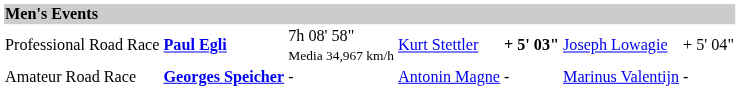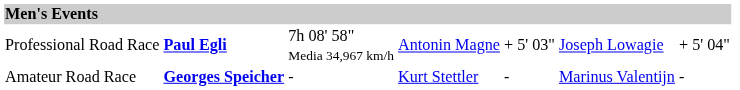 <table>
 <tr bgcolor="#cccccc">
 <td colspan=7><strong>Men's Events</strong></td>
 </tr>
 <tr>
 <td>Professional Road Race<br></td>
 <td><strong><a href='#'>Paul Egli</a></strong><br><small></small></td>
 <td>7h 08' 58"<br><small>Media 34,967 km/h</small></td>
-<td><a href='#'>Kurt Stettler</a><br><small></small></td>
-<td><strong>+ 5' 03"</strong></td>
+<td><a href='#'>Antonin Magne</a><br><small></small></td>
+<td>+ 5' 03"</td>
 <td><a href='#'>Joseph Lowagie</a><br><small></small></td>
 <td>+ 5' 04"</td>
 </tr>
 <tr>
 <td>Amateur Road Race</td>
 <td><strong><a href='#'>Georges Speicher</a></strong><br><small></small></td>
 <td>-</td>
-<td><a href='#'>Antonin Magne</a><br><small></small></td>
+<td><a href='#'>Kurt Stettler</a><br><small></small></td>
 <td>-</td>
 <td><a href='#'>Marinus Valentijn</a><br><small></small></td>
 <td>-</td>
 </tr>
 <tr>
 </tr>
 </table>
